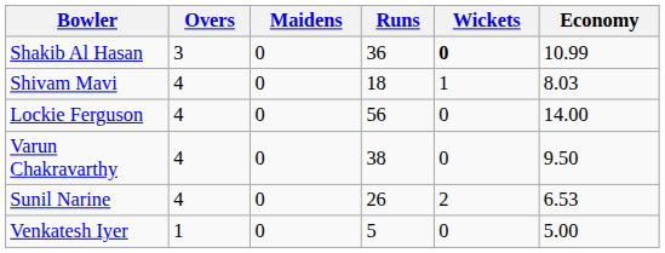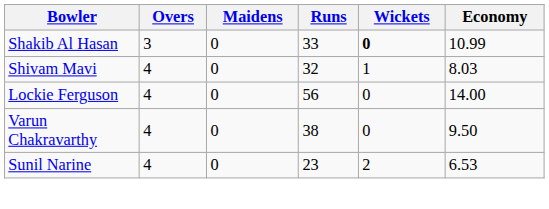 <table class=wikitable style="width: 60%;">
 <tr>
 <th width="25%"><a href='#'>Bowler</a></th>
 <th><a href='#'>Overs</a></th>
 <th><a href='#'>Maidens</a></th>
 <th><a href='#'>Runs</a></th>
 <th><a href='#'>Wickets</a></th>
 <th>Economy</th>
 </tr>
 <tr>
 <td><a href='#'>Shakib Al Hasan</a></td>
 <td>3</td>
 <td>0</td>
-<td>36</td>
+<td>33</td>
 <td><strong>0</strong></td>
 <td>10.99</td>
 </tr>
 <tr>
 <td><a href='#'>Shivam Mavi</a></td>
 <td>4</td>
 <td>0</td>
-<td>18</td>
+<td>32</td>
 <td>1</td>
 <td>8.03</td>
 </tr>
 <tr>
 <td><a href='#'>Lockie Ferguson</a></td>
 <td>4</td>
 <td>0</td>
 <td>56</td>
 <td>0</td>
 <td>14.00</td>
 </tr>
 <tr>
 <td><a href='#'>Varun Chakravarthy</a></td>
 <td>4</td>
 <td>0</td>
 <td>38</td>
 <td>0</td>
 <td>9.50</td>
 </tr>
 <tr>
 <td><a href='#'>Sunil Narine</a></td>
 <td>4</td>
 <td>0</td>
-<td>26</td>
+<td>23</td>
 <td>2</td>
 <td>6.53</td>
 </tr>
-<tr>
-<td><a href='#'>Venkatesh Iyer</a></td>
-<td>1</td>
-<td>0</td>
-<td>5</td>
-<td>0</td>
-<td>5.00</td>
-</tr>
 </table>
